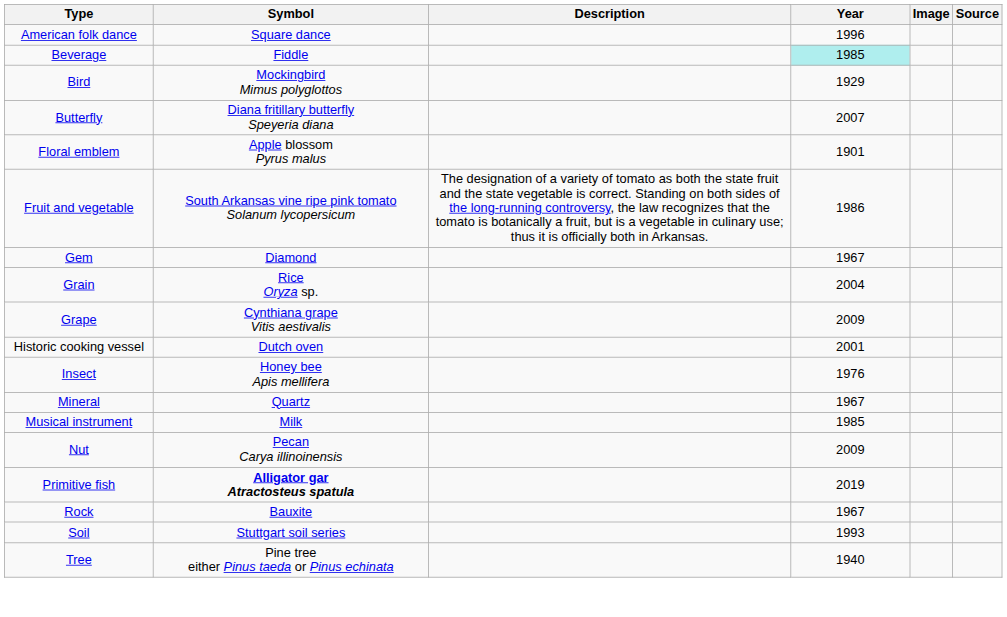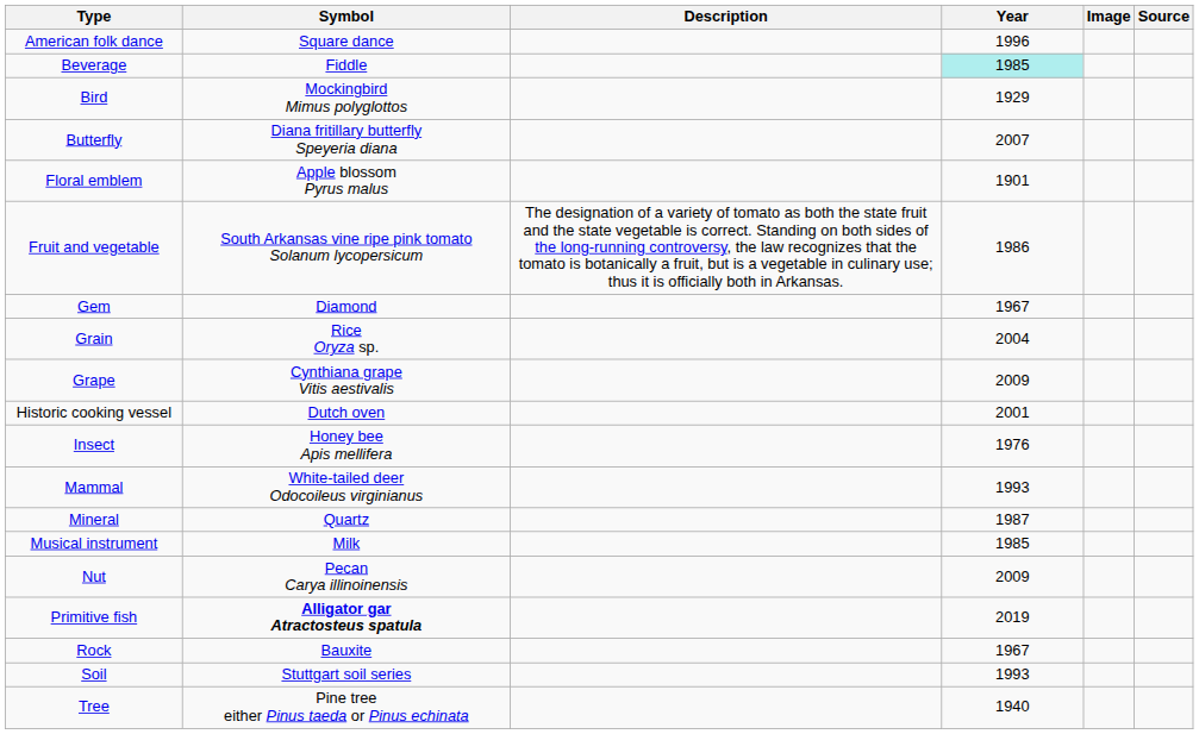 <table class="wikitable" style="text-align:center;">
 <tr>
 <th style="width:16%;">Type</th>
 <th style="width:30%;">Symbol</th>
 <th style="width:40%;">Description</th>
 <th style="width:13%;">Year</th>
 <th style="width:13%;">Image</th>
 <th style="width:10%;">Source</th>
 </tr>
 <tr>
 <td><a href='#'>American folk dance</a></td>
 <td><a href='#'>Square dance</a></td>
 <td></td>
 <td align="center">1996</td>
 <td align="center"></td>
 <td></td>
 </tr>
 <tr>
 <td><a href='#'>Beverage</a></td>
 <td><a href='#'>Fiddle</a></td>
 <td></td>
 <td align="center" style="background: paleturquoise;">1985</td>
 <td align="center"></td>
 <td></td>
 </tr>
 <tr>
 <td><a href='#'>Bird</a></td>
 <td><a href='#'>Mockingbird</a><br><em>Mimus polyglottos</em></td>
 <td></td>
 <td align="center">1929</td>
 <td align="center"></td>
 <td></td>
 </tr>
 <tr>
 <td><a href='#'>Butterfly</a></td>
 <td><a href='#'>Diana fritillary butterfly</a><br><em>Speyeria diana</em></td>
 <td></td>
 <td align="center">2007</td>
 <td align="center"></td>
 <td></td>
 </tr>
 <tr>
 <td><a href='#'>Floral emblem</a></td>
 <td><a href='#'>Apple</a> blossom<br><em>Pyrus malus</em></td>
 <td></td>
 <td align="center">1901</td>
 <td align="center"></td>
 <td></td>
 </tr>
 <tr>
 <td><a href='#'>Fruit and vegetable</a></td>
 <td><a href='#'>South Arkansas vine ripe pink tomato</a><br><em>Solanum lycopersicum</em></td>
 <td>The designation of a variety of tomato as both the state fruit and the state vegetable is correct. Standing on both sides of <a href='#'>the long-running controversy</a>, the law recognizes that the tomato is botanically a fruit, but is a vegetable in culinary use; thus it is officially both in Arkansas.</td>
 <td align="center">1986</td>
 <td align="center"></td>
 <td></td>
 </tr>
 <tr>
 <td><a href='#'>Gem</a></td>
 <td><a href='#'>Diamond</a></td>
 <td></td>
 <td align="center">1967</td>
 <td align="center"></td>
 <td></td>
 </tr>
 <tr>
 <td><a href='#'>Grain</a></td>
 <td><a href='#'>Rice</a><br><em><a href='#'>Oryza</a></em> sp.</td>
 <td></td>
 <td align="center">2004</td>
 <td align="center"></td>
 <td></td>
 </tr>
 <tr>
 <td><a href='#'>Grape</a></td>
 <td><a href='#'>Cynthiana grape</a><br><em> Vitis aestivalis</em></td>
 <td></td>
 <td align="center">2009</td>
 <td align="center"></td>
 <td></td>
 </tr>
 <tr>
 <td>Historic cooking vessel</td>
 <td><a href='#'>Dutch oven</a></td>
 <td></td>
 <td align="center">2001</td>
 <td align="center"></td>
 <td></td>
 </tr>
 <tr>
 <td><a href='#'>Insect</a></td>
 <td><a href='#'>Honey bee</a><br><em>Apis mellifera</em></td>
 <td></td>
 <td align="center">1976</td>
 <td align="center"></td>
 <td></td>
 </tr>
 <tr>
+<td><a href='#'>Mammal</a></td>
+<td><a href='#'>White-tailed deer</a><br><em>Odocoileus virginianus</em></td>
+<td></td>
+<td align="center">1993</td>
+<td align="center"></td>
+<td></td>
+</tr>
+<tr>
 <td><a href='#'>Mineral</a></td>
 <td><a href='#'>Quartz</a></td>
 <td></td>
-<td align="center">1967</td>
+<td align="center">1987</td>
 <td align="center"></td>
 <td></td>
 </tr>
 <tr>
 <td><a href='#'>Musical instrument</a></td>
 <td><a href='#'>Milk</a></td>
 <td></td>
 <td align="center">1985</td>
 <td align="center"></td>
 <td></td>
 </tr>
 <tr>
 <td><a href='#'>Nut</a></td>
 <td><a href='#'>Pecan</a><br><em>Carya illinoinensis</em></td>
 <td></td>
 <td align="center">2009</td>
 <td align="center"></td>
 <td></td>
 </tr>
 <tr>
 <td><a href='#'>Primitive fish</a></td>
 <td><strong><a href='#'>Alligator gar</a><br><em>Atractosteus spatula</em></strong></td>
 <td></td>
 <td align="center">2019</td>
 <td align="center"></td>
 <td></td>
 </tr>
 <tr>
 <td><a href='#'>Rock</a></td>
 <td><a href='#'>Bauxite</a></td>
 <td></td>
 <td align="center">1967</td>
 <td align="center"></td>
 <td></td>
 </tr>
 <tr>
 <td><a href='#'>Soil</a></td>
 <td><a href='#'>Stuttgart soil series</a></td>
 <td></td>
 <td align="center">1993</td>
 <td align="center"></td>
 <td></td>
 </tr>
 <tr>
 <td><a href='#'>Tree</a></td>
 <td>Pine tree<br>either <em><a href='#'>Pinus taeda</a></em> or <em><a href='#'>Pinus echinata</a></em></td>
 <td></td>
 <td align="center">1940</td>
 <td align="center"></td>
 <td></td>
 </tr>
 </table>
